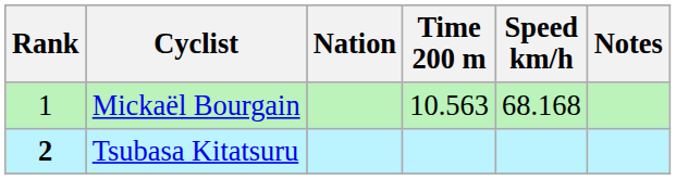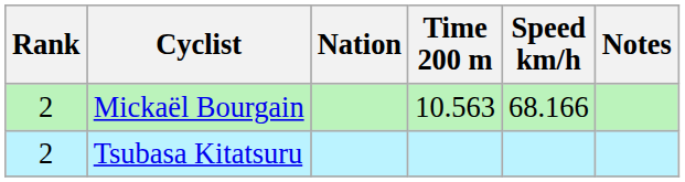 <table class="wikitable sortable" style="text-align:center;">
 <tr>
 <th>Rank</th>
 <th>Cyclist</th>
 <th>Nation</th>
 <th>Time<br>200 m</th>
 <th>Speed<br>km/h</th>
 <th>Notes</th>
 </tr>
 <tr bgcolor=bbf3bb>
-<td>1</td>
+<td>2</td>
 <td align=left><a href='#'>Mickaël Bourgain</a></td>
 <td align=left></td>
 <td>10.563</td>
-<td>68.168</td>
+<td>68.166</td>
 <td></td>
 </tr>
 <tr bgcolor=bbf3ff>
-<td><strong>2</strong></td>
+<td>2</td>
 <td align=left><a href='#'>Tsubasa Kitatsuru</a></td>
 <td align=left></td>
 <td></td>
 <td></td>
 <td></td>
 </tr>
 </table>
